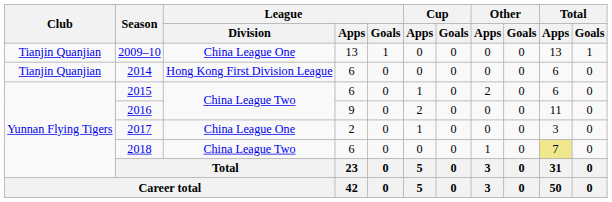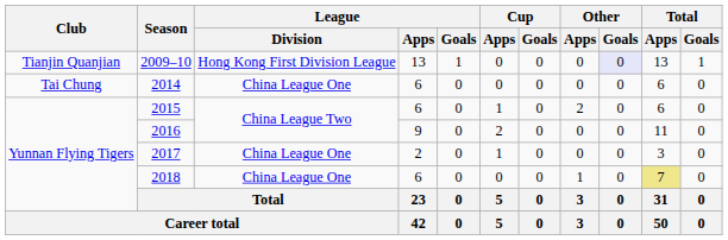 <table class="wikitable" style="text-align: center">
 <tr>
 <th rowspan="2">Club</th>
 <th rowspan="2">Season</th>
 <th colspan="3">League</th>
 <th colspan="2">Cup</th>
 <th colspan="2">Other</th>
 <th colspan="2">Total</th>
 </tr>
 <tr>
 <th>Division</th>
 <th>Apps</th>
 <th>Goals</th>
 <th>Apps</th>
 <th>Goals</th>
 <th>Apps</th>
 <th>Goals</th>
 <th>Apps</th>
 <th>Goals</th>
 </tr>
 <tr>
 <td><a href='#'>Tianjin Quanjian</a></td>
 <td><a href='#'>2009–10</a></td>
-<td><a href='#'>China League One</a></td>
+<td><a href='#'>Hong Kong First Division League</a></td>
 <td>13</td>
 <td>1</td>
 <td>0</td>
 <td>0</td>
 <td>0</td>
-<td>0</td>
+<td style="background: lavender;">0</td>
 <td>13</td>
 <td>1</td>
 </tr>
 <tr>
-<td><a href='#'>Tianjin Quanjian</a></td>
+<td><a href='#'>Tai Chung</a></td>
 <td><a href='#'>2014</a></td>
-<td><a href='#'>Hong Kong First Division League</a></td>
+<td><a href='#'>China League One</a></td>
 <td>6</td>
 <td>0</td>
 <td>0</td>
 <td>0</td>
 <td>0</td>
 <td>0</td>
 <td>6</td>
 <td>0</td>
 </tr>
 <tr>
 <td rowspan="5"><a href='#'>Yunnan Flying Tigers</a></td>
 <td><a href='#'>2015</a></td>
 <td rowspan="2"><a href='#'>China League Two</a></td>
 <td>6</td>
 <td>0</td>
 <td>1</td>
 <td>0</td>
 <td>2</td>
 <td>0</td>
 <td>6</td>
 <td>0</td>
 </tr>
 <tr>
 <td><a href='#'>2016</a></td>
 <td>9</td>
 <td>0</td>
 <td>2</td>
 <td>0</td>
 <td>0</td>
 <td>0</td>
 <td>11</td>
 <td>0</td>
 </tr>
 <tr>
 <td><a href='#'>2017</a></td>
 <td><a href='#'>China League One</a></td>
 <td>2</td>
 <td>0</td>
 <td>1</td>
 <td>0</td>
 <td>0</td>
 <td>0</td>
 <td>3</td>
 <td>0</td>
 </tr>
 <tr>
 <td><a href='#'>2018</a></td>
-<td><a href='#'>China League Two</a></td>
+<td><a href='#'>China League One</a></td>
 <td>6</td>
 <td>0</td>
 <td>0</td>
 <td>0</td>
 <td>1</td>
 <td>0</td>
 <td style="background: khaki;">7</td>
 <td>0</td>
 </tr>
 <tr>
 <th colspan=2>Total</th>
 <th>23</th>
 <th>0</th>
 <th>5</th>
 <th>0</th>
 <th>3</th>
 <th>0</th>
 <th>31</th>
 <th>0</th>
 </tr>
 <tr>
 <th colspan=3>Career total</th>
 <th>42</th>
 <th>0</th>
 <th>5</th>
 <th>0</th>
 <th>3</th>
 <th>0</th>
 <th>50</th>
 <th>0</th>
 </tr>
 </table>
